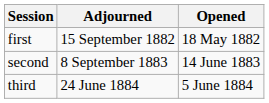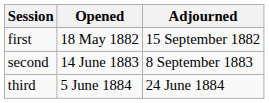 <table class="wikitable">
 <tr>
 <th>Session</th>
+<th>Opened</th>
 <th>Adjourned</th>
-<th>Opened</th>
 </tr>
 <tr>
 <td>first</td>
+<td>18 May 1882</td>
 <td>15 September 1882</td>
-<td>18 May 1882</td>
 </tr>
 <tr>
 <td>second</td>
+<td>14 June 1883</td>
 <td>8 September 1883</td>
-<td>14 June 1883</td>
 </tr>
 <tr>
 <td>third</td>
+<td>5 June 1884</td>
 <td>24 June 1884</td>
-<td>5 June 1884</td>
 </tr>
 </table>
